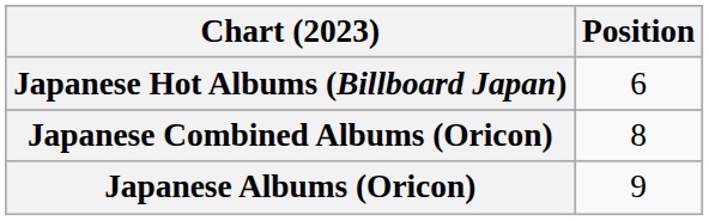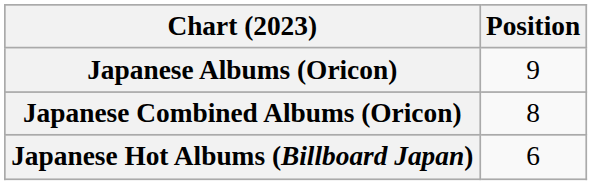 <table class="wikitable plainrowheaders" style="text-align:center">
 <tr>
 <th scope="col">Chart (2023)</th>
 <th scope="col">Position</th>
 </tr>
 <tr>
-<th scope="row">Japanese Hot Albums (<em>Billboard Japan</em>)</th>
-<td>6</td>
+<th scope="row">Japanese Albums (Oricon)</th>
+<td>9</td>
 </tr>
 <tr>
 <th scope="row">Japanese Combined Albums (Oricon)</th>
 <td>8</td>
 </tr>
 <tr>
-<th scope="row">Japanese Albums (Oricon)</th>
-<td>9</td>
+<th scope="row">Japanese Hot Albums (<em>Billboard Japan</em>)</th>
+<td>6</td>
 </tr>
 </table>
